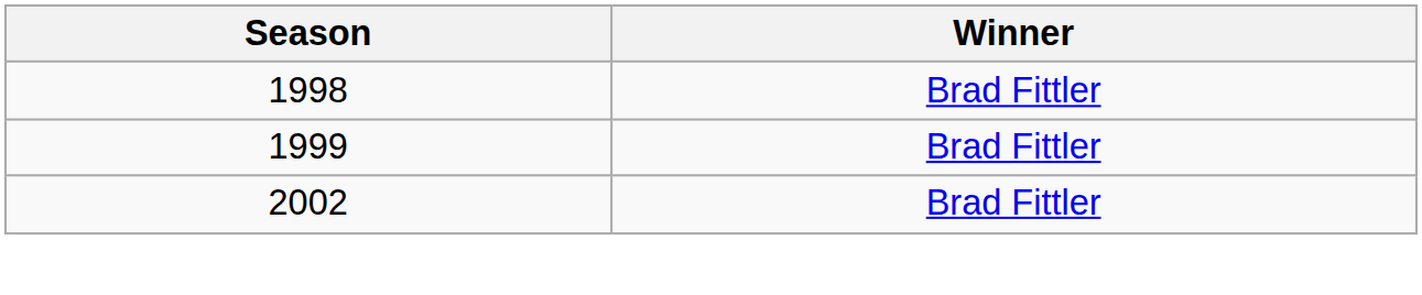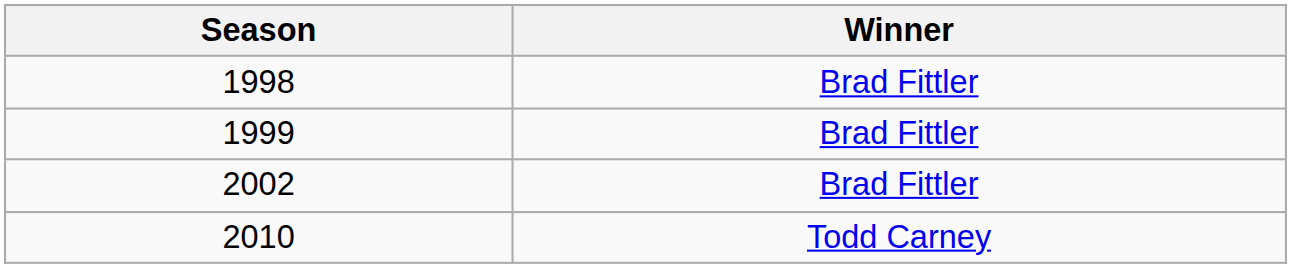 <table class="wikitable" width="50%" style="text-align: center;">
 <tr>
 <th>Season</th>
 <th>Winner</th>
 </tr>
 <tr>
 <td>1998</td>
 <td><a href='#'>Brad Fittler</a></td>
 </tr>
 <tr>
 <td>1999</td>
 <td><a href='#'>Brad Fittler</a></td>
 </tr>
 <tr>
 <td>2002</td>
 <td><a href='#'>Brad Fittler</a></td>
 </tr>
+<tr>
+<td>2010</td>
+<td><a href='#'>Todd Carney</a></td>
+</tr>
 </table>
